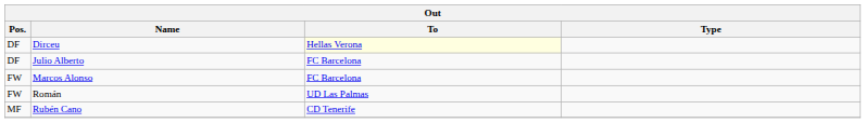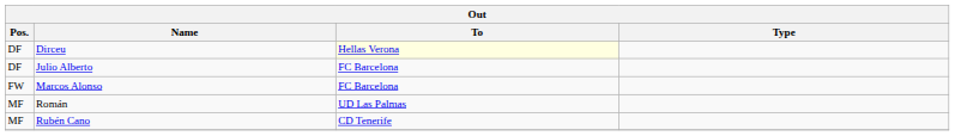 <table class="wikitable" style="font-size:90%;width:99%;">
 <tr>
 <th colspan="4">Out</th>
 </tr>
 <tr>
 <th width=3%>Pos.</th>
 <th width=32%>Name</th>
 <th width=30%>To</th>
 <th width=35%>Type</th>
 </tr>
 <tr>
 <td>DF</td>
 <td><a href='#'>Dirceu</a></td>
 <td style="background: lightyellow;"><a href='#'>Hellas Verona</a></td>
 <td></td>
 </tr>
 <tr>
 <td>DF</td>
 <td><a href='#'>Julio Alberto</a></td>
 <td><a href='#'>FC Barcelona</a></td>
 <td></td>
 </tr>
 <tr>
 <td>FW</td>
 <td><a href='#'>Marcos Alonso</a></td>
 <td><a href='#'>FC Barcelona</a></td>
 <td></td>
 </tr>
 <tr>
-<td>FW</td>
+<td>MF</td>
 <td>Román</td>
 <td><a href='#'>UD Las Palmas</a></td>
 <td></td>
 </tr>
 <tr>
 <td>MF</td>
 <td><a href='#'>Rubén Cano</a></td>
 <td><a href='#'>CD Tenerife</a></td>
 <td></td>
 </tr>
 <tr>
 </tr>
 </table>
